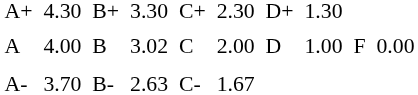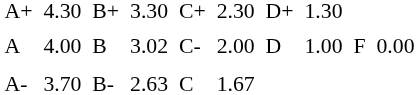 <table align="center" cellpadding="3">
 <tr>
 <td>A+</td>
 <td>4.30</td>
 <td>B+</td>
 <td>3.30</td>
 <td>C+</td>
 <td>2.30</td>
 <td>D+</td>
 <td>1.30</td>
 <td></td>
 <td></td>
 </tr>
 <tr>
 <td>A</td>
 <td>4.00</td>
 <td>B</td>
 <td>3.02</td>
-<td>C</td>
+<td>C-</td>
 <td>2.00</td>
 <td>D</td>
 <td>1.00</td>
 <td>F</td>
 <td>0.00</td>
 </tr>
 <tr>
 </tr>
 <tr>
 <td>A-</td>
 <td>3.70</td>
 <td>B-</td>
 <td>2.63</td>
-<td>C-</td>
+<td>C</td>
 <td>1.67</td>
 <td></td>
 <td></td>
 <td></td>
 <td></td>
 </tr>
 </table>
